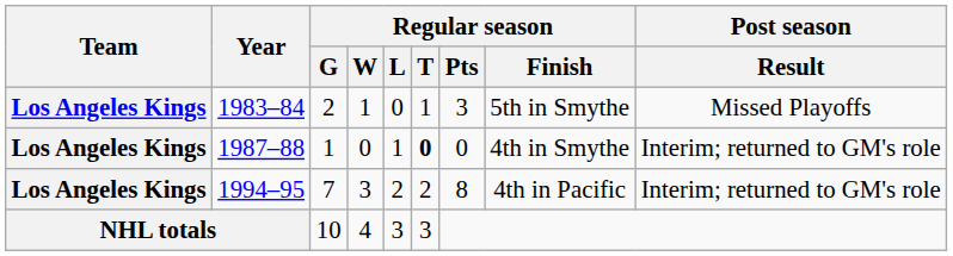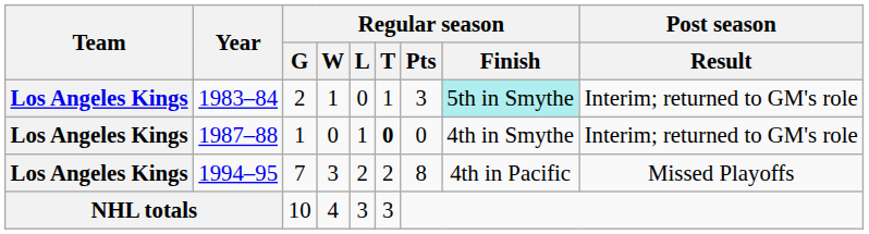 <table class="wikitable" style="font-size: 95%; text-align:center;">
 <tr>
 <th rowspan="2">Team</th>
 <th rowspan="2">Year</th>
 <th colspan="6">Regular season</th>
 <th colspan="1">Post season</th>
 </tr>
 <tr>
 <th>G</th>
 <th>W</th>
 <th>L</th>
 <th>T</th>
 <th>Pts</th>
 <th>Finish</th>
 <th>Result</th>
 </tr>
 <tr>
 <th><a href='#'>Los Angeles Kings</a></th>
 <td><a href='#'>1983–84</a></td>
 <td>2</td>
 <td>1</td>
 <td>0</td>
 <td>1</td>
 <td>3</td>
-<td>5th in Smythe</td>
-<td>Missed Playoffs</td>
+<td style="background: paleturquoise;">5th in Smythe</td>
+<td>Interim; returned to GM's role</td>
 </tr>
 <tr>
 <th>Los Angeles Kings</th>
 <td><a href='#'>1987–88</a></td>
 <td>1</td>
 <td>0</td>
 <td>1</td>
 <td><strong>0</strong></td>
 <td>0</td>
 <td>4th in Smythe</td>
 <td>Interim; returned to GM's role</td>
 </tr>
 <tr>
 <th>Los Angeles Kings</th>
 <td><a href='#'>1994–95</a></td>
 <td>7</td>
 <td>3</td>
 <td>2</td>
 <td>2</td>
 <td>8</td>
 <td>4th in Pacific</td>
-<td>Interim; returned to GM's role</td>
+<td>Missed Playoffs</td>
 </tr>
 <tr>
 <th colspan="2">NHL totals</th>
 <td>10</td>
 <td>4</td>
 <td>3</td>
 <td>3</td>
 </tr>
 </table>
